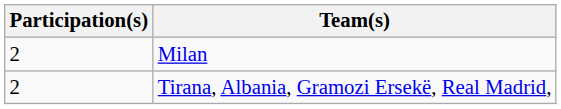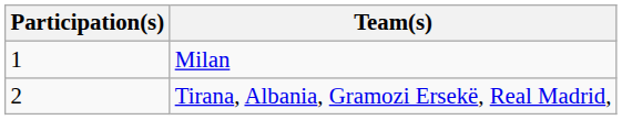 <table class="wikitable">
 <tr>
 <th>Participation(s)</th>
 <th>Team(s)</th>
 </tr>
 <tr>
-<td>2</td>
+<td>1</td>
 <td><a href='#'>Milan</a></td>
 </tr>
 <tr>
 <td>2</td>
 <td><a href='#'>Tirana</a>, <a href='#'>Albania</a>, <a href='#'>Gramozi Ersekë</a>, <a href='#'>Real Madrid</a>,</td>
 </tr>
 </table>
